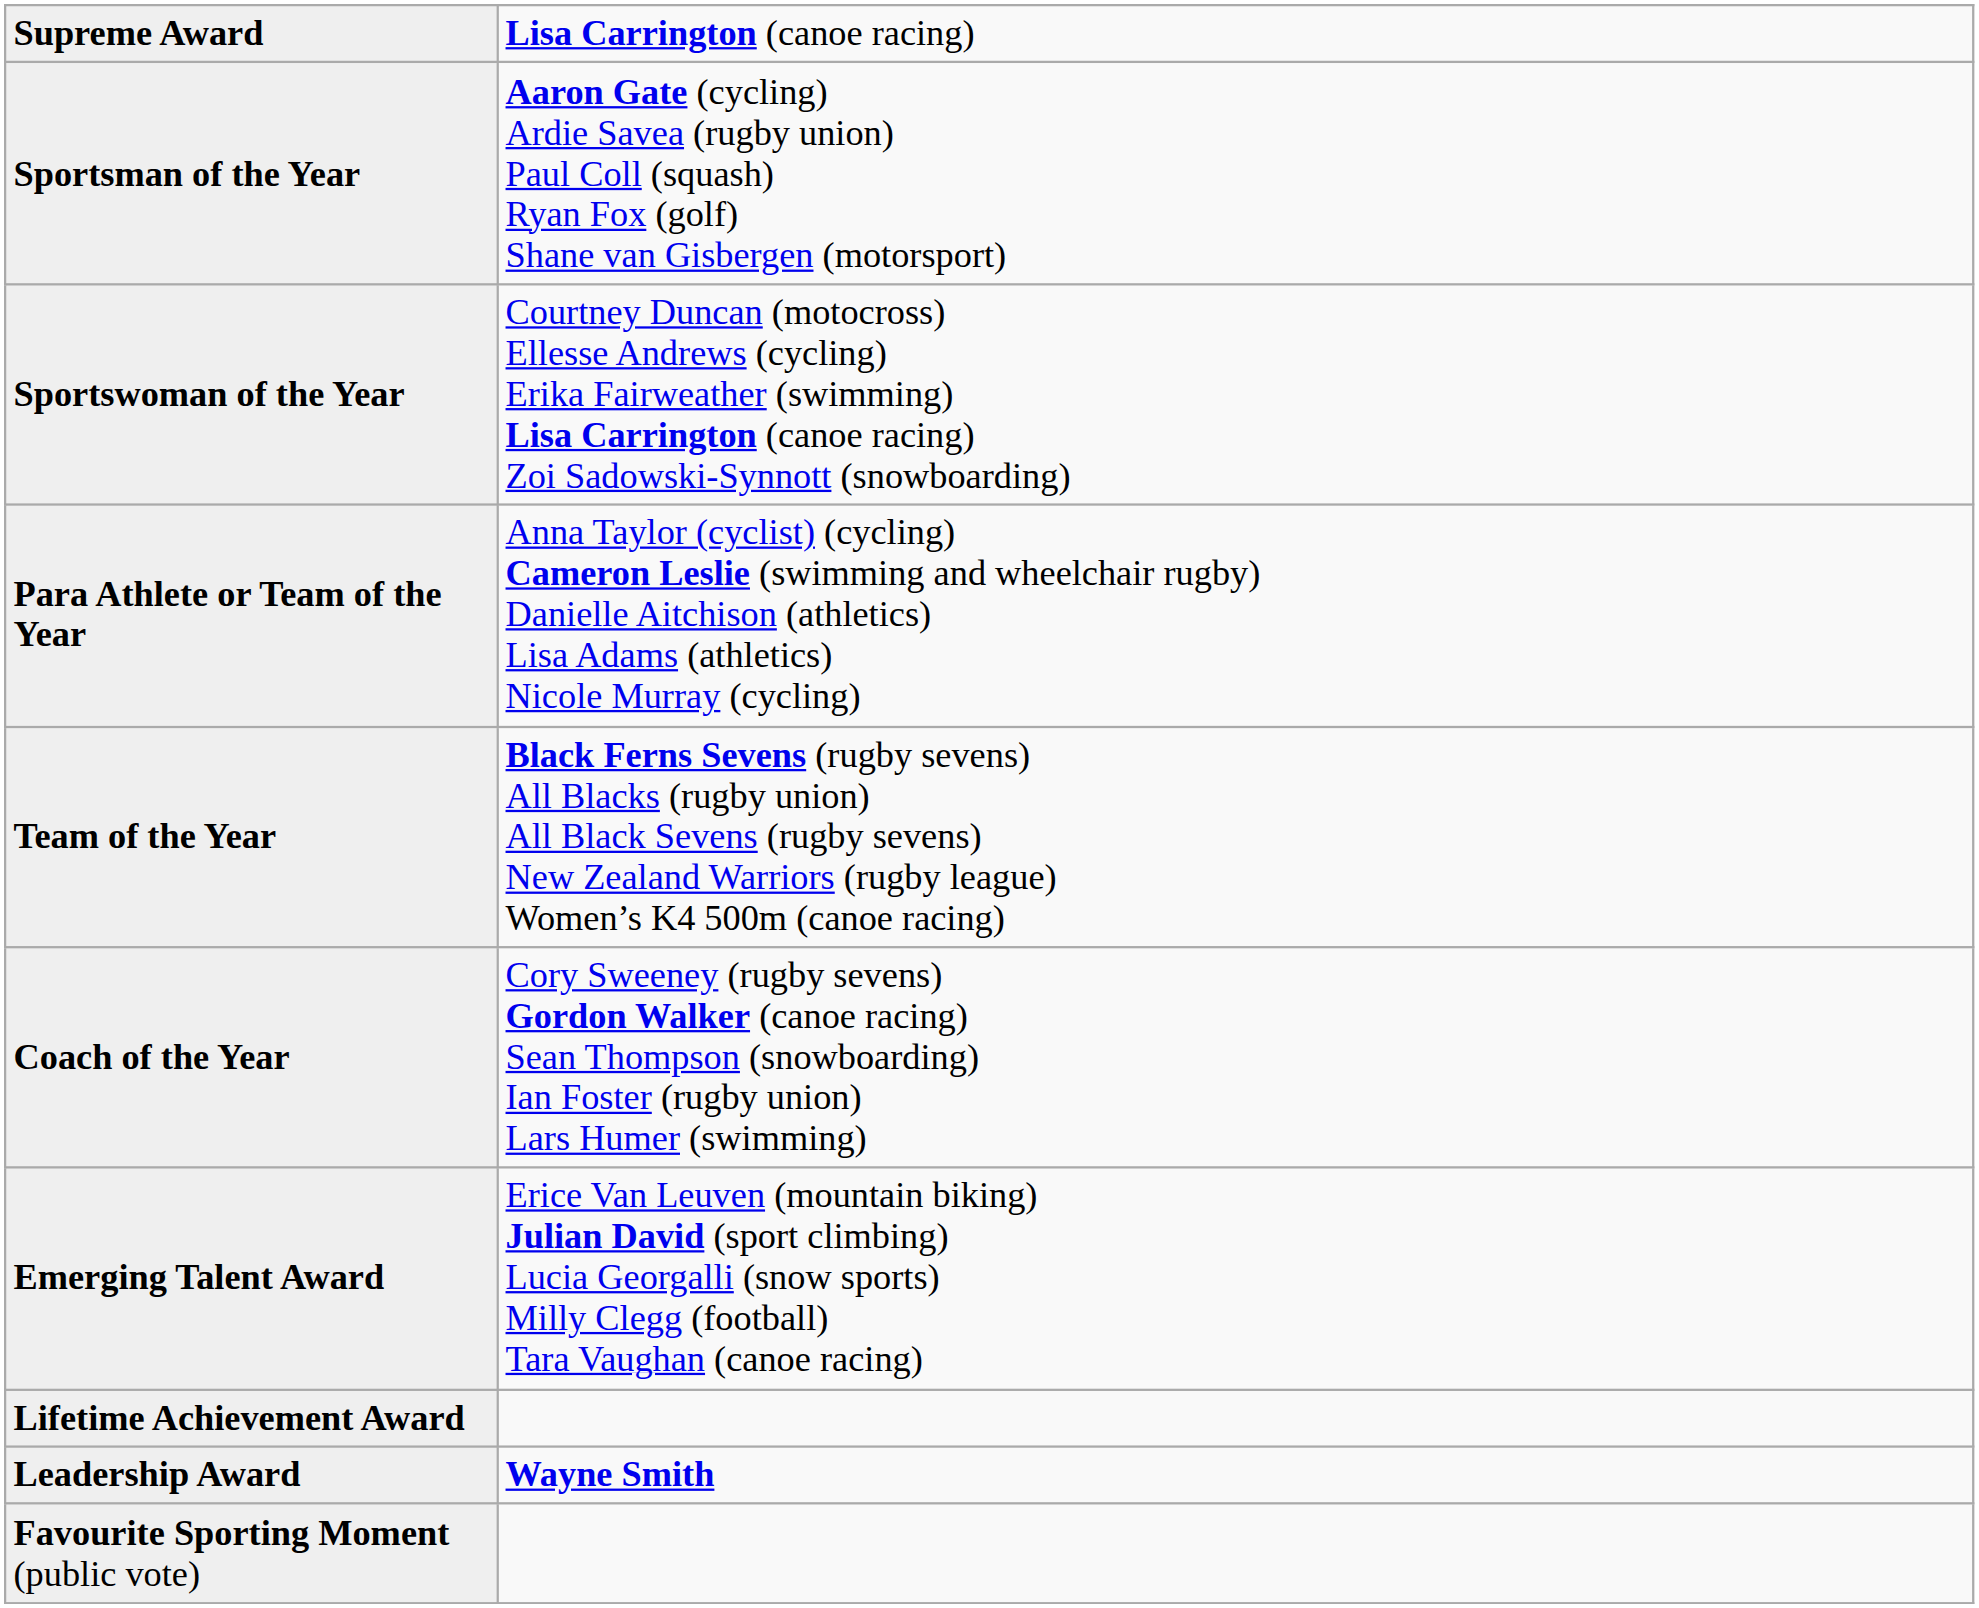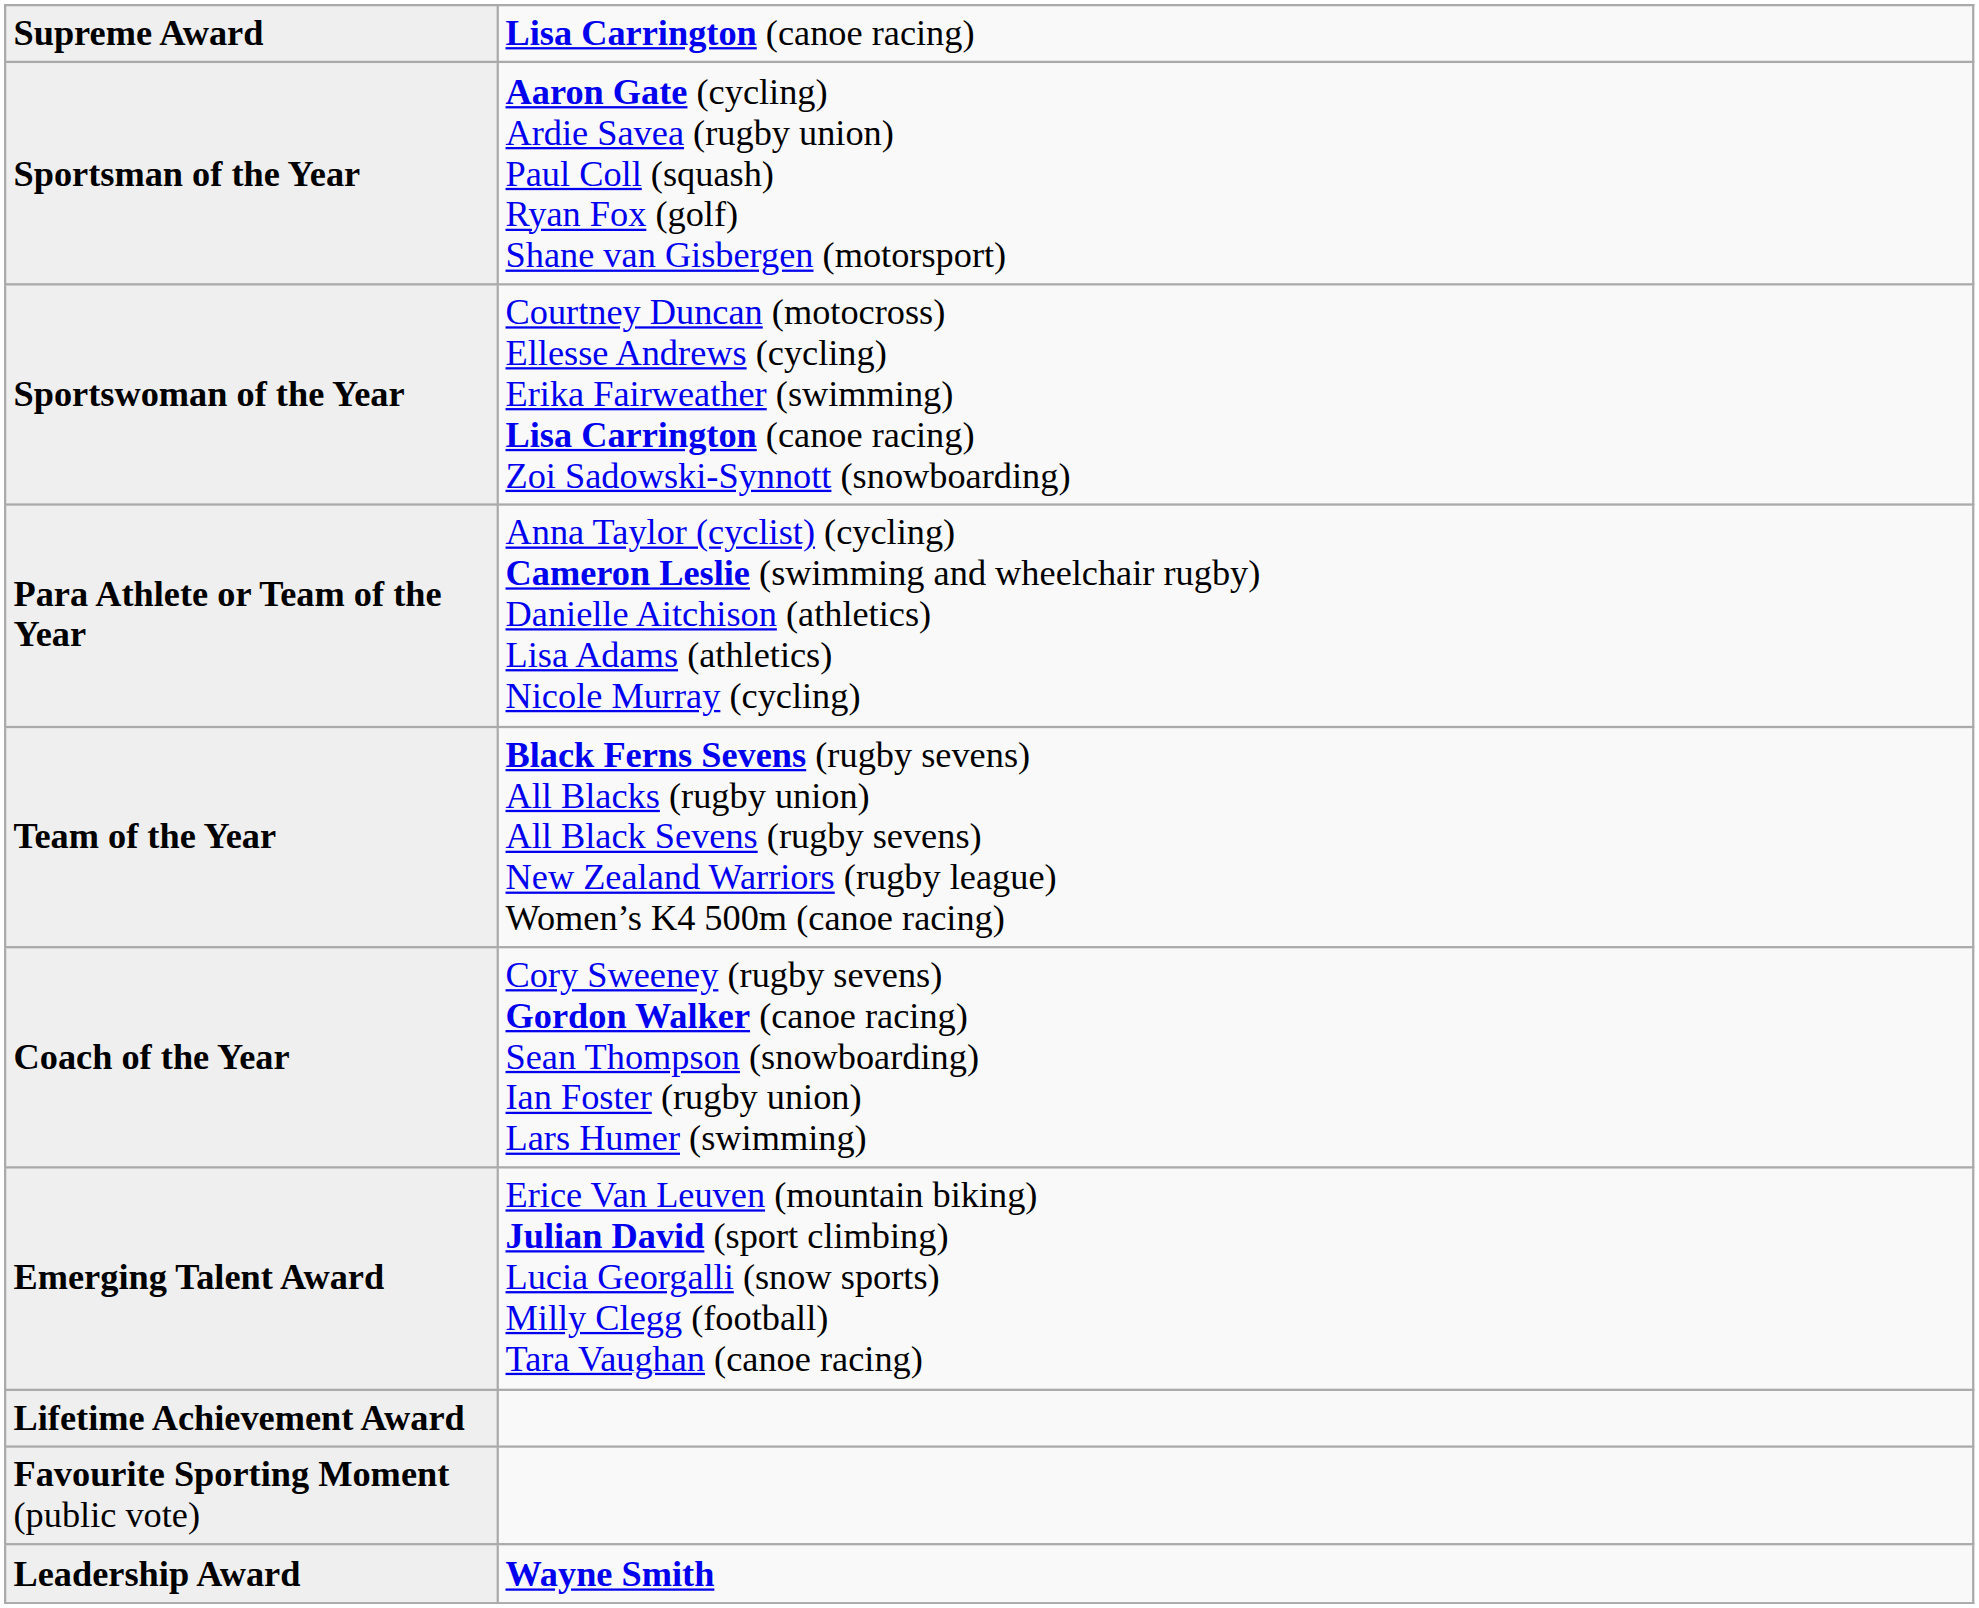 <table class="wikitable">
 <tr>
 <td style="background:#efefef; vertical-align:top;"><strong>Supreme Award</strong></td>
 <td><strong><a href='#'>Lisa Carrington</a></strong> (canoe racing)</td>
 </tr>
 <tr>
 <td style="background:#efefef;"><strong>Sportsman of the Year</strong></td>
 <td><strong><a href='#'>Aaron Gate</a></strong> (cycling)<br><a href='#'>Ardie Savea</a> (rugby union)<br><a href='#'>Paul Coll</a> (squash)<br><a href='#'>Ryan Fox</a> (golf)<br><a href='#'>Shane van Gisbergen</a> (motorsport)</td>
 </tr>
 <tr>
 <td style="background:#efefef;"><strong>Sportswoman of the Year</strong></td>
 <td><a href='#'>Courtney Duncan</a> (motocross)<br><a href='#'>Ellesse Andrews</a> (cycling)<br><a href='#'>Erika Fairweather</a> (swimming)<br><strong><a href='#'>Lisa Carrington</a></strong> (canoe racing)<br><a href='#'>Zoi Sadowski-Synnott</a> (snowboarding)</td>
 </tr>
 <tr>
 <td style="background:#efefef;"><strong>Para Athlete or Team of the Year</strong></td>
 <td><a href='#'>Anna Taylor (cyclist)</a> (cycling)<br><strong><a href='#'>Cameron Leslie</a></strong> (swimming and wheelchair rugby)<br><a href='#'>Danielle Aitchison</a> (athletics)<br><a href='#'>Lisa Adams</a> (athletics)<br><a href='#'>Nicole Murray</a> (cycling)</td>
 </tr>
 <tr>
 <td style="background:#efefef;"><strong>Team of the Year</strong></td>
 <td><a href='#'><strong>Black Ferns Sevens</strong></a> (rugby sevens)<br><a href='#'>All Blacks</a> (rugby union)<br><a href='#'>All Black Sevens</a> (rugby sevens)<br><a href='#'>New Zealand Warriors</a> (rugby league)<br>Women’s K4 500m (canoe racing)</td>
 </tr>
 <tr>
 <td style="background:#efefef;"><strong>Coach of the Year</strong></td>
 <td><a href='#'>Cory Sweeney</a> (rugby sevens)<br><strong><a href='#'>Gordon Walker</a></strong> (canoe racing)<br><a href='#'>Sean Thompson</a> (snowboarding)<br><a href='#'>Ian Foster</a> (rugby union)<br><a href='#'>Lars Humer</a> (swimming)</td>
 </tr>
 <tr>
 <td style="background:#efefef;"><strong>Emerging Talent Award</strong></td>
 <td><a href='#'>Erice Van Leuven</a> (mountain biking)<br><strong><a href='#'>Julian David</a></strong> (sport climbing)<br><a href='#'>Lucia Georgalli</a> (snow sports)<br><a href='#'>Milly Clegg</a> (football)<br><a href='#'>Tara Vaughan</a> (canoe racing)</td>
 </tr>
 <tr>
 <td style="background:#efefef; width:25%;"><strong>Lifetime Achievement Award</strong></td>
 <td></td>
 </tr>
 <tr>
+<td style="background:#efefef; width:25%;"><strong>Favourite Sporting Moment</strong> (public vote)</td>
+<td></td>
+</tr>
+<tr>
 <td style="background:#efefef; width:25%;"><strong>Leadership Award</strong></td>
 <td><strong><a href='#'>Wayne Smith</a></strong></td>
 </tr>
-<tr>
-<td style="background:#efefef; width:25%;"><strong>Favourite Sporting Moment</strong> (public vote)</td>
-<td></td>
-</tr>
 </table>
